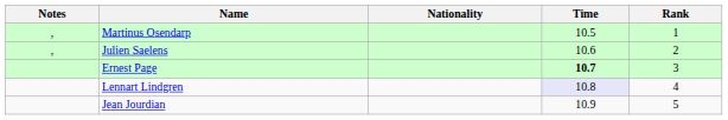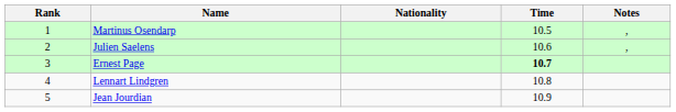 <table class="wikitable sortable" style="text-align:center;width: 50%">
 <tr>
-<th>Notes</th>
+<th>Rank</th>
 <th>Name</th>
 <th>Nationality</th>
 <th>Time</th>
-<th>Rank</th>
+<th>Notes</th>
 </tr>
 <tr bgcolor=ccffcc>
-<td>, </td>
+<td>1</td>
 <td align=left><a href='#'>Martinus Osendarp</a></td>
 <td align=left></td>
 <td>10.5</td>
-<td>1</td>
+<td>, </td>
 </tr>
 <tr bgcolor=ccffcc>
-<td>, </td>
+<td>2</td>
 <td align=left><a href='#'>Julien Saelens</a></td>
 <td align=left></td>
 <td>10.6</td>
-<td>2</td>
+<td>, </td>
 </tr>
 <tr bgcolor=ccffcc>
-<td></td>
+<td>3</td>
 <td align=left><a href='#'>Ernest Page</a></td>
 <td align=left></td>
 <td><strong>10.7</strong></td>
-<td>3</td>
+<td></td>
 </tr>
 <tr>
-<td></td>
+<td>4</td>
 <td align=left><a href='#'>Lennart Lindgren</a></td>
 <td align=left></td>
-<td style="background: lavender;">10.8</td>
-<td>4</td>
+<td>10.8</td>
+<td></td>
 </tr>
 <tr>
-<td></td>
+<td>5</td>
 <td align=left><a href='#'>Jean Jourdian</a></td>
 <td align=left></td>
 <td>10.9</td>
-<td>5</td>
+<td></td>
 </tr>
 </table>
